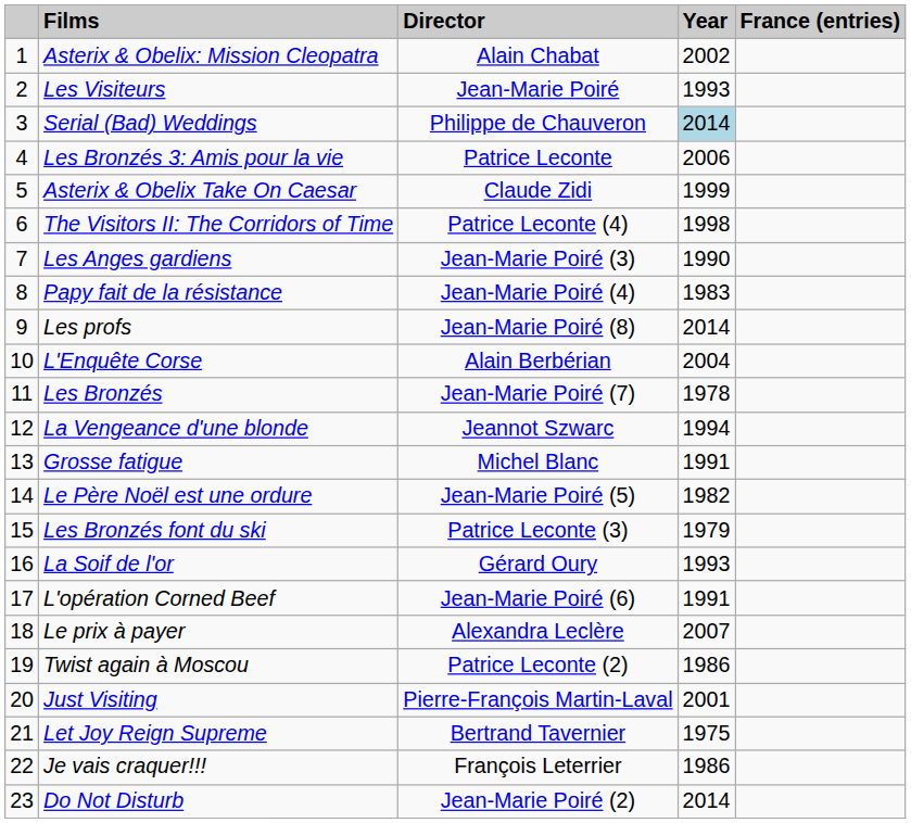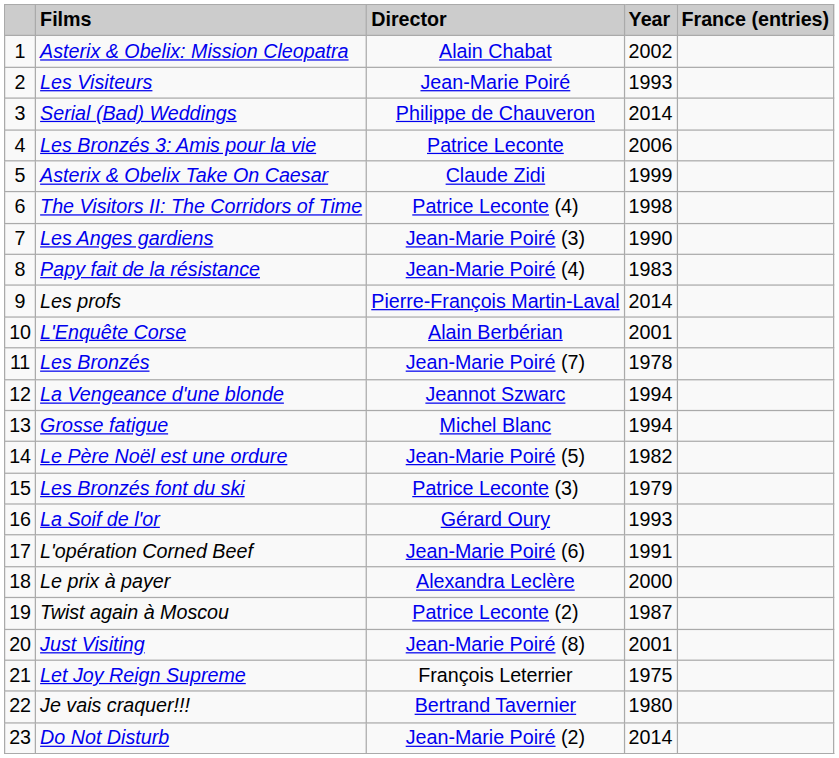 <table class="sortable wikitable" style="font-size: 100%">
 <tr style="background:#ccc;">
 <td></td>
 <td><strong>Films</strong></td>
 <td><strong>Director</strong></td>
 <td><strong>Year</strong></td>
 <td><strong>France (entries)</strong></td>
 </tr>
 <tr>
 <td style="text-align:center;">1</td>
 <td><em><a href='#'>Asterix & Obelix: Mission Cleopatra</a></em></td>
 <td style="text-align:center;"><a href='#'>Alain Chabat</a></td>
 <td style="text-align:center;">2002</td>
 <td style="text-align:center;"></td>
 </tr>
 <tr>
 <td style="text-align:center;">2</td>
 <td><em><a href='#'>Les Visiteurs</a></em></td>
 <td style="text-align:center;"><a href='#'>Jean-Marie Poiré</a></td>
 <td style="text-align:center;">1993</td>
 <td style="text-align:center;"></td>
 </tr>
 <tr>
 <td style="text-align:center;">3</td>
 <td><em><a href='#'>Serial (Bad) Weddings</a></em></td>
 <td style="text-align:center;"><a href='#'>Philippe de Chauveron</a></td>
-<td style="background: lightblue; text-align:center;">2014</td>
+<td style="text-align:center;">2014</td>
 <td style="text-align:center;"></td>
 </tr>
 <tr>
 <td style="text-align:center;">4</td>
 <td><em><a href='#'>Les Bronzés 3: Amis pour la vie</a></em></td>
 <td style="text-align:center;"><a href='#'>Patrice Leconte</a></td>
 <td style="text-align:center;">2006</td>
 <td style="text-align:center;"></td>
 </tr>
 <tr>
 <td style="text-align:center;">5</td>
 <td><em><a href='#'>Asterix & Obelix Take On Caesar</a></em></td>
 <td style="text-align:center;"><a href='#'>Claude Zidi</a></td>
 <td style="text-align:center;">1999</td>
 <td style="text-align:center;"></td>
 </tr>
 <tr>
 <td style="text-align:center;">6</td>
 <td><em><a href='#'>The Visitors II: The Corridors of Time</a></em></td>
 <td style="text-align:center;"><a href='#'>Patrice Leconte</a> (4)</td>
 <td style="text-align:center;">1998</td>
 <td style="text-align:center;"></td>
 </tr>
 <tr>
 <td style="text-align:center;">7</td>
 <td><em><a href='#'>Les Anges gardiens</a></em></td>
 <td style="text-align:center;"><a href='#'>Jean-Marie Poiré</a> (3)</td>
 <td style="text-align:center;">1990</td>
 <td style="text-align:center;"></td>
 </tr>
 <tr>
 <td style="text-align:center;">8</td>
 <td><em><a href='#'>Papy fait de la résistance</a></em></td>
 <td style="text-align:center;"><a href='#'>Jean-Marie Poiré</a> (4)</td>
 <td style="text-align:center;">1983</td>
 <td style="text-align:center;"></td>
 </tr>
 <tr>
 <td style="text-align:center;">9</td>
 <td><em>Les profs</em></td>
-<td style="text-align:center;"><a href='#'>Jean-Marie Poiré</a> (8)</td>
+<td style="text-align:center;"><a href='#'>Pierre-François Martin-Laval</a></td>
 <td style="text-align:center;">2014</td>
 <td style="text-align:center;"></td>
 </tr>
 <tr>
 <td style="text-align:center;">10</td>
 <td><em><a href='#'>L'Enquête Corse</a></em></td>
 <td style="text-align:center;"><a href='#'>Alain Berbérian</a></td>
-<td style="text-align:center;">2004</td>
+<td style="text-align:center;">2001</td>
 <td style="text-align:center;"></td>
 </tr>
 <tr>
 <td style="text-align:center;">11</td>
 <td><em><a href='#'>Les Bronzés</a></em></td>
 <td style="text-align:center;"><a href='#'>Jean-Marie Poiré</a> (7)</td>
 <td style="text-align:center;">1978</td>
 <td style="text-align:center;"></td>
 </tr>
 <tr>
 <td style="text-align:center;">12</td>
 <td><em><a href='#'>La Vengeance d'une blonde</a></em></td>
 <td style="text-align:center;"><a href='#'>Jeannot Szwarc</a></td>
 <td style="text-align:center;">1994</td>
 <td style="text-align:center;"></td>
 </tr>
 <tr>
 <td style="text-align:center;">13</td>
 <td><em><a href='#'>Grosse fatigue</a></em></td>
 <td style="text-align:center;"><a href='#'>Michel Blanc</a></td>
-<td style="text-align:center;">1991</td>
+<td style="text-align:center;">1994</td>
 <td style="text-align:center;"></td>
 </tr>
 <tr>
 <td style="text-align:center;">14</td>
 <td><em><a href='#'>Le Père Noël est une ordure</a></em></td>
 <td style="text-align:center;"><a href='#'>Jean-Marie Poiré</a> (5)</td>
 <td style="text-align:center;">1982</td>
 <td style="text-align:center;"></td>
 </tr>
 <tr>
 <td style="text-align:center;">15</td>
 <td><em><a href='#'>Les Bronzés font du ski</a></em></td>
 <td style="text-align:center;"><a href='#'>Patrice Leconte</a> (3)</td>
 <td style="text-align:center;">1979</td>
 <td style="text-align:center;"></td>
 </tr>
 <tr>
 <td style="text-align:center;">16</td>
 <td><em><a href='#'>La Soif de l'or</a></em></td>
 <td style="text-align:center;"><a href='#'>Gérard Oury</a></td>
 <td style="text-align:center;">1993</td>
 <td style="text-align:center;"></td>
 </tr>
 <tr>
 <td style="text-align:center;">17</td>
 <td><em>L'opération Corned Beef</em></td>
 <td style="text-align:center;"><a href='#'>Jean-Marie Poiré</a> (6)</td>
 <td style="text-align:center;">1991</td>
 <td style="text-align:center;"></td>
 </tr>
 <tr>
 <td style="text-align:center;">18</td>
 <td><em>Le prix à payer</em></td>
 <td style="text-align:center;"><a href='#'>Alexandra Leclère</a></td>
-<td style="text-align:center;">2007</td>
+<td style="text-align:center;">2000</td>
 <td style="text-align:center;"></td>
 </tr>
 <tr>
 <td style="text-align:center;">19</td>
 <td><em>Twist again à Moscou</em></td>
 <td style="text-align:center;"><a href='#'>Patrice Leconte</a> (2)</td>
-<td style="text-align:center;">1986</td>
+<td style="text-align:center;">1987</td>
 <td style="text-align:center;"></td>
 </tr>
 <tr>
 <td style="text-align:center;">20</td>
 <td><em><a href='#'>Just Visiting</a></em></td>
-<td style="text-align:center;"><a href='#'>Pierre-François Martin-Laval</a></td>
+<td style="text-align:center;"><a href='#'>Jean-Marie Poiré</a> (8)</td>
 <td style="text-align:center;">2001</td>
 <td style="text-align:center;"></td>
 </tr>
 <tr>
 <td style="text-align:center;">21</td>
 <td><em><a href='#'>Let Joy Reign Supreme</a></em></td>
-<td style="text-align:center;"><a href='#'>Bertrand Tavernier</a></td>
+<td style="text-align:center;">François Leterrier</td>
 <td style="text-align:center;">1975</td>
 <td style="text-align:center;"></td>
 </tr>
 <tr>
 <td style="text-align:center;">22</td>
 <td><em>Je vais craquer!!!</em></td>
-<td style="text-align:center;">François Leterrier</td>
-<td style="text-align:center;">1986</td>
+<td style="text-align:center;"><a href='#'>Bertrand Tavernier</a></td>
+<td style="text-align:center;">1980</td>
 <td style="text-align:center;"></td>
 </tr>
 <tr>
 <td style="text-align:center;">23</td>
 <td><em><a href='#'>Do Not Disturb</a></em></td>
 <td style="text-align:center;"><a href='#'>Jean-Marie Poiré</a> (2)</td>
 <td style="text-align:center;">2014</td>
 <td style="text-align:center;"></td>
 </tr>
 <tr>
 </tr>
 </table>
